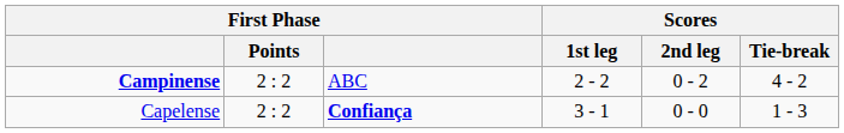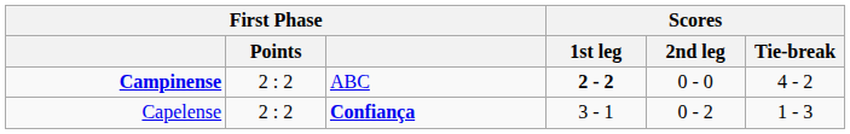 <table class="wikitable" style="text-align:center;">
 <tr>
 <th colspan=3>First Phase</th>
 <th colspan=3>Scores</th>
 </tr>
 <tr>
 <th width="175"></th>
 <th width="75">Points</th>
 <th width="175"></th>
 <th width="75">1st leg</th>
 <th width="75">2nd leg</th>
 <th width="75">Tie-break</th>
 </tr>
 <tr>
 <td align=right><strong><a href='#'>Campinense</a></strong></td>
 <td>2 : 2</td>
 <td align=left><a href='#'>ABC</a></td>
-<td>2 - 2</td>
-<td>0 - 2</td>
+<td><strong>2 - 2</strong></td>
+<td>0 - 0</td>
 <td>4 - 2</td>
 </tr>
 <tr>
 <td align=right><a href='#'>Capelense</a></td>
 <td>2 : 2</td>
 <td align=left><strong><a href='#'>Confiança</a></strong></td>
 <td>3 - 1</td>
-<td>0 - 0</td>
+<td>0 - 2</td>
 <td>1 - 3</td>
 </tr>
 </table>
